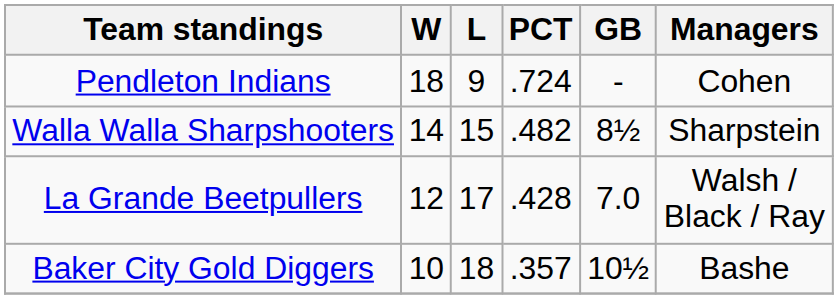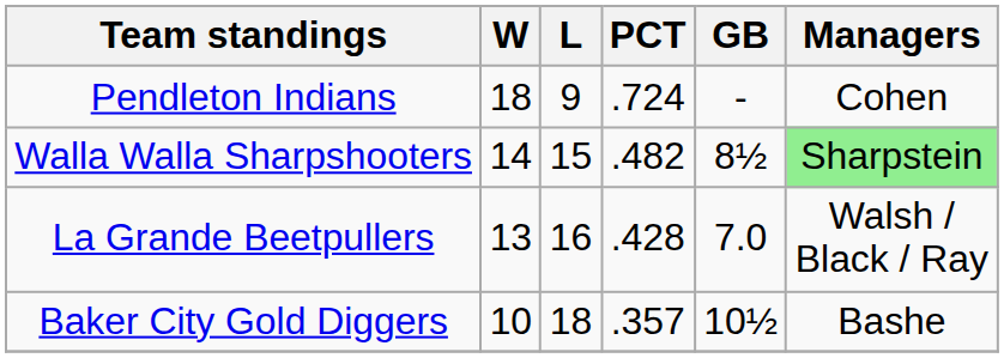 <table class="wikitable">
 <tr>
 <th>Team standings</th>
 <th>W</th>
 <th>L</th>
 <th>PCT</th>
 <th>GB</th>
 <th>Managers</th>
 </tr>
 <tr align=center>
 <td><a href='#'>Pendleton Indians</a></td>
 <td>18</td>
 <td>9</td>
 <td>.724</td>
 <td>-</td>
 <td>Cohen</td>
 </tr>
 <tr align=center>
 <td><a href='#'>Walla Walla Sharpshooters</a></td>
 <td>14</td>
 <td>15</td>
 <td>.482</td>
 <td>8½</td>
-<td>Sharpstein</td>
+<td style="background: lightgreen;">Sharpstein</td>
 </tr>
 <tr align=center>
 <td><a href='#'>La Grande Beetpullers</a></td>
-<td>12</td>
-<td>17</td>
+<td>13</td>
+<td>16</td>
 <td>.428</td>
 <td>7.0</td>
 <td>Walsh /<br> Black / Ray</td>
 </tr>
 <tr align=center>
 <td><a href='#'>Baker City Gold Diggers</a></td>
 <td>10</td>
 <td>18</td>
 <td>.357</td>
 <td>10½</td>
 <td>Bashe</td>
 </tr>
 <tr align=center>
 </tr>
 </table>
